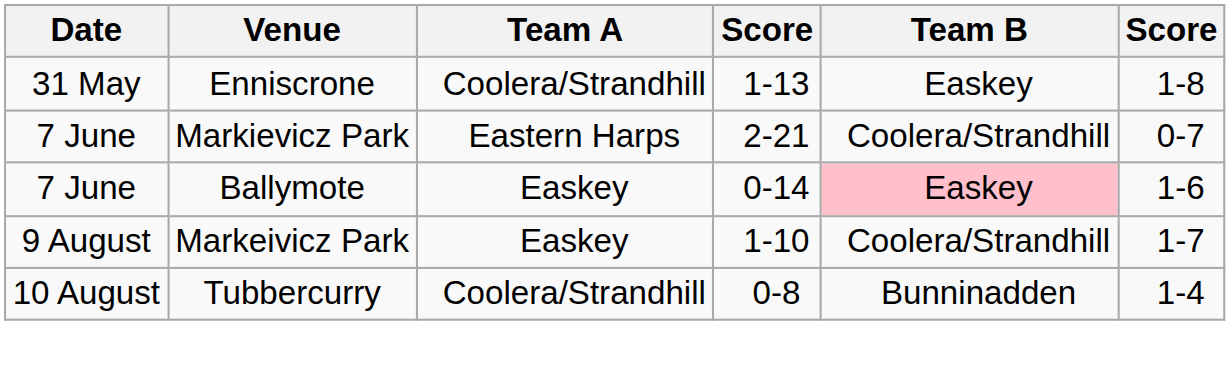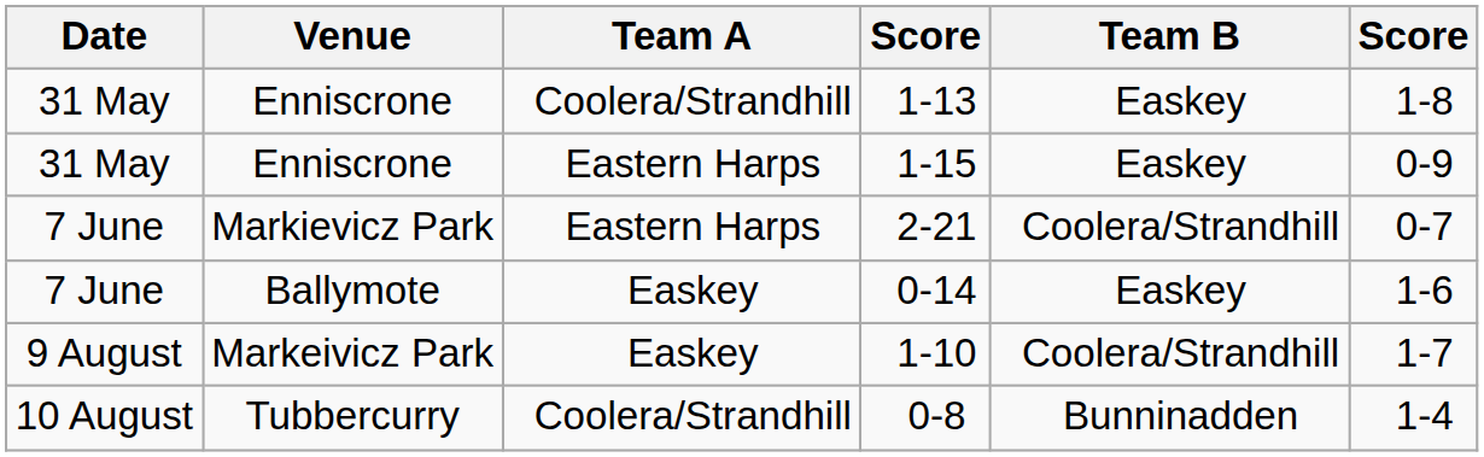 <table class="wikitable">
 <tr>
 <th>Date</th>
 <th>Venue</th>
 <th>Team A</th>
 <th>Score</th>
 <th>Team B</th>
 <th>Score</th>
 </tr>
 <tr align="center">
 <td>31 May</td>
 <td>Enniscrone</td>
 <td>  Coolera/Strandhill</td>
 <td>  1-13</td>
 <td>  Easkey</td>
 <td>  1-8</td>
 </tr>
 <tr align="center">
+<td>31 May</td>
+<td>Enniscrone</td>
+<td>  Eastern Harps</td>
+<td>  1-15</td>
+<td>  Easkey</td>
+<td>  0-9</td>
+</tr>
+<tr align="center">
 <td>7 June</td>
 <td>Markievicz Park</td>
 <td>  Eastern Harps</td>
 <td>  2-21</td>
 <td>  Coolera/Strandhill</td>
 <td>  0-7</td>
 </tr>
 <tr align="center">
 <td>7 June</td>
 <td>Ballymote</td>
 <td>  Easkey</td>
 <td>  0-14</td>
-<td style="background: pink;">  Easkey</td>
+<td>  Easkey</td>
 <td>  1-6</td>
 </tr>
 <tr align="center">
 <td>9 August</td>
 <td>Markeivicz Park</td>
 <td>  Easkey</td>
 <td>  1-10</td>
 <td>  Coolera/Strandhill</td>
 <td>  1-7</td>
 </tr>
 <tr align="center">
 <td>10 August</td>
 <td>Tubbercurry</td>
 <td>  Coolera/Strandhill</td>
 <td>  0-8</td>
 <td>  Bunninadden</td>
 <td>  1-4</td>
 </tr>
 </table>
